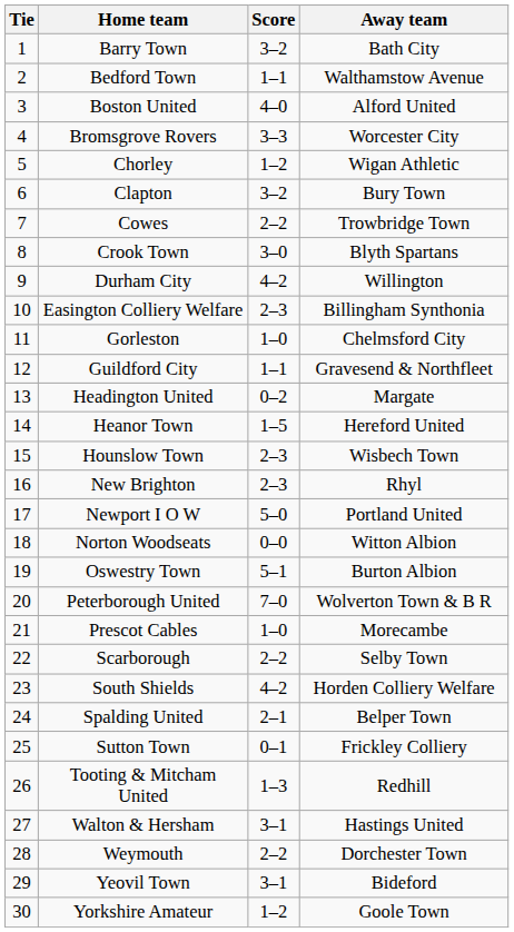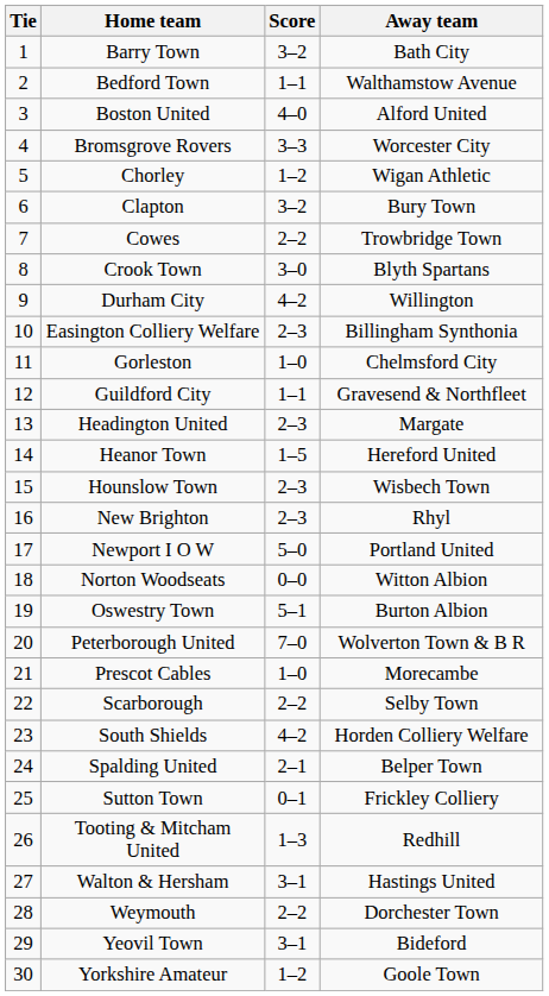 <table class="wikitable" style="text-align:center;">
 <tr>
 <th width=20>Tie</th>
 <th width=175>Home team</th>
 <th width=20>Score</th>
 <th width=175>Away team</th>
 </tr>
 <tr>
 <td>1</td>
 <td>Barry Town</td>
 <td>3–2</td>
 <td>Bath City</td>
 </tr>
 <tr>
 <td>2</td>
 <td>Bedford Town</td>
 <td>1–1</td>
 <td>Walthamstow Avenue</td>
 </tr>
 <tr>
 <td>3</td>
 <td>Boston United</td>
 <td>4–0</td>
 <td>Alford United</td>
 </tr>
 <tr>
 <td>4</td>
 <td>Bromsgrove Rovers</td>
 <td>3–3</td>
 <td>Worcester City</td>
 </tr>
 <tr>
 <td>5</td>
 <td>Chorley</td>
 <td>1–2</td>
 <td>Wigan Athletic</td>
 </tr>
 <tr>
 <td>6</td>
 <td>Clapton</td>
 <td>3–2</td>
 <td>Bury Town</td>
 </tr>
 <tr>
 <td>7</td>
 <td>Cowes</td>
 <td>2–2</td>
 <td>Trowbridge Town</td>
 </tr>
 <tr>
 <td>8</td>
 <td>Crook Town</td>
 <td>3–0</td>
 <td>Blyth Spartans</td>
 </tr>
 <tr>
 <td>9</td>
 <td>Durham City</td>
 <td>4–2</td>
 <td>Willington</td>
 </tr>
 <tr>
 <td>10</td>
 <td>Easington Colliery Welfare</td>
 <td>2–3</td>
 <td>Billingham Synthonia</td>
 </tr>
 <tr>
 <td>11</td>
 <td>Gorleston</td>
 <td>1–0</td>
 <td>Chelmsford City</td>
 </tr>
 <tr>
 <td>12</td>
 <td>Guildford City</td>
 <td>1–1</td>
 <td>Gravesend & Northfleet</td>
 </tr>
 <tr>
 <td>13</td>
 <td>Headington United</td>
-<td>0–2</td>
+<td>2–3</td>
 <td>Margate</td>
 </tr>
 <tr>
 <td>14</td>
 <td>Heanor Town</td>
 <td>1–5</td>
 <td>Hereford United</td>
 </tr>
 <tr>
 <td>15</td>
 <td>Hounslow Town</td>
 <td>2–3</td>
 <td>Wisbech Town</td>
 </tr>
 <tr>
 <td>16</td>
 <td>New Brighton</td>
 <td>2–3</td>
 <td>Rhyl</td>
 </tr>
 <tr>
 <td>17</td>
 <td>Newport I O W</td>
 <td>5–0</td>
 <td>Portland United</td>
 </tr>
 <tr>
 <td>18</td>
 <td>Norton Woodseats</td>
 <td>0–0</td>
 <td>Witton Albion</td>
 </tr>
 <tr>
 <td>19</td>
 <td>Oswestry Town</td>
 <td>5–1</td>
 <td>Burton Albion</td>
 </tr>
 <tr>
 <td>20</td>
 <td>Peterborough United</td>
 <td>7–0</td>
 <td>Wolverton Town & B R</td>
 </tr>
 <tr>
 <td>21</td>
 <td>Prescot Cables</td>
 <td>1–0</td>
 <td>Morecambe</td>
 </tr>
 <tr>
 <td>22</td>
 <td>Scarborough</td>
 <td>2–2</td>
 <td>Selby Town</td>
 </tr>
 <tr>
 <td>23</td>
 <td>South Shields</td>
 <td>4–2</td>
 <td>Horden Colliery Welfare</td>
 </tr>
 <tr>
 <td>24</td>
 <td>Spalding United</td>
 <td>2–1</td>
 <td>Belper Town</td>
 </tr>
 <tr>
 <td>25</td>
 <td>Sutton Town</td>
 <td>0–1</td>
 <td>Frickley Colliery</td>
 </tr>
 <tr>
 <td>26</td>
 <td>Tooting & Mitcham United</td>
 <td>1–3</td>
 <td>Redhill</td>
 </tr>
 <tr>
 <td>27</td>
 <td>Walton & Hersham</td>
 <td>3–1</td>
 <td>Hastings United</td>
 </tr>
 <tr>
 <td>28</td>
 <td>Weymouth</td>
 <td>2–2</td>
 <td>Dorchester Town</td>
 </tr>
 <tr>
 <td>29</td>
 <td>Yeovil Town</td>
 <td>3–1</td>
 <td>Bideford</td>
 </tr>
 <tr>
 <td>30</td>
 <td>Yorkshire Amateur</td>
 <td>1–2</td>
 <td>Goole Town</td>
 </tr>
 </table>
